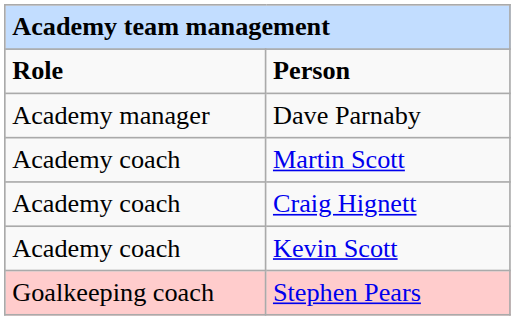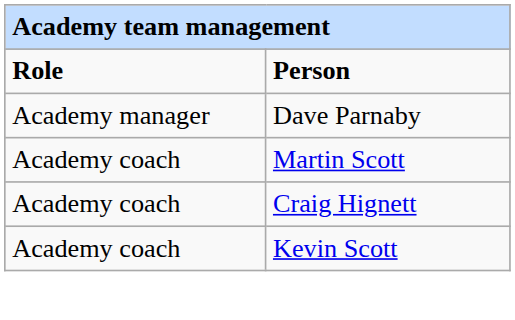 <table border="2" cellpadding="4" cellspacing="0" style="text-align:left; margin: 1em 1em 1em 0; background: #f9f9f9; border: 1px #aaa solid; border-collapse: collapse;">
 <tr>
 <th colspan=2 style="background:#C2DDFF">Academy team management</th>
 </tr>
 <tr>
 <th width=150px>Role</th>
 <th width=140px>Person</th>
 </tr>
 <tr>
 <td>Academy manager</td>
 <td> Dave Parnaby</td>
 </tr>
 <tr>
 <td>Academy coach</td>
 <td> <a href='#'>Martin Scott</a></td>
 </tr>
 <tr>
 <td>Academy coach</td>
 <td> <a href='#'>Craig Hignett</a></td>
 </tr>
 <tr>
 <td>Academy coach</td>
 <td> <a href='#'>Kevin Scott</a></td>
 </tr>
-<tr style="background:#FFCCCC">
-<td>Goalkeeping coach</td>
-<td> <a href='#'>Stephen Pears</a></td>
-</tr>
 </table>
